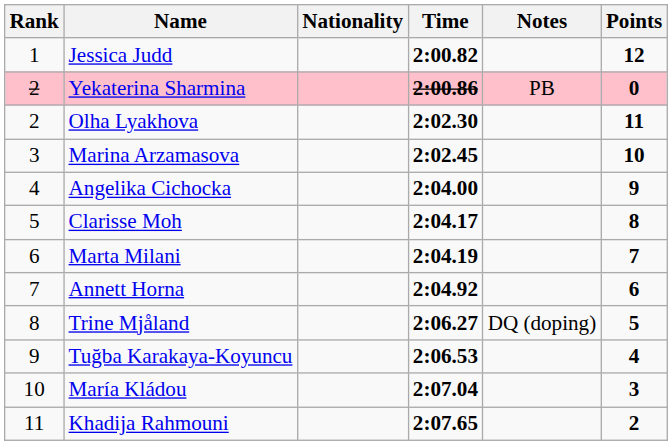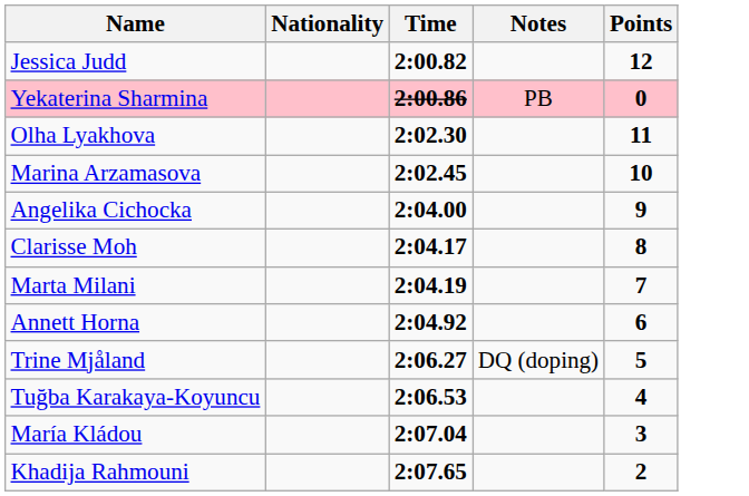 <table class="wikitable sortable" style="text-align:center">
 <tr>
-<th>Rank</th>
 <th>Name</th>
 <th>Nationality</th>
 <th>Time</th>
 <th>Notes</th>
 <th>Points</th>
 </tr>
 <tr>
-<td>1</td>
 <td align=left><a href='#'>Jessica Judd</a></td>
 <td align=left></td>
 <td><strong>2:00.82</strong></td>
 <td></td>
 <td><strong>12</strong></td>
 </tr>
 <tr bgcolor=pink>
-<td><s>2 </s></td>
 <td align=left><a href='#'>Yekaterina Sharmina</a></td>
 <td align=left></td>
 <td><s><strong>2:00.86</strong> </s></td>
 <td>PB</td>
 <td><strong>0</strong></td>
 </tr>
 <tr>
-<td>2</td>
 <td align=left><a href='#'>Olha Lyakhova</a></td>
 <td align=left></td>
 <td><strong>2:02.30</strong></td>
 <td></td>
 <td><strong>11</strong></td>
 </tr>
 <tr>
-<td>3</td>
 <td align=left><a href='#'>Marina Arzamasova</a></td>
 <td align=left></td>
 <td><strong>2:02.45</strong></td>
 <td></td>
 <td><strong>10</strong></td>
 </tr>
 <tr>
-<td>4</td>
 <td align=left><a href='#'>Angelika Cichocka</a></td>
 <td align=left></td>
 <td><strong>2:04.00</strong></td>
 <td></td>
 <td><strong>9</strong></td>
 </tr>
 <tr>
-<td>5</td>
 <td align=left><a href='#'>Clarisse Moh</a></td>
 <td align=left></td>
 <td><strong>2:04.17</strong></td>
 <td></td>
 <td><strong>8</strong></td>
 </tr>
 <tr>
-<td>6</td>
 <td align=left><a href='#'>Marta Milani</a></td>
 <td align=left></td>
 <td><strong>2:04.19</strong></td>
 <td></td>
 <td><strong>7</strong></td>
 </tr>
 <tr>
-<td>7</td>
 <td align=left><a href='#'>Annett Horna</a></td>
 <td align=left></td>
 <td><strong>2:04.92</strong></td>
 <td></td>
 <td><strong>6</strong></td>
 </tr>
 <tr>
-<td>8</td>
 <td align=left><a href='#'>Trine Mjåland</a></td>
 <td align=left></td>
 <td><strong>2:06.27</strong></td>
 <td>DQ (doping)</td>
 <td><strong>5</strong></td>
 </tr>
 <tr>
-<td>9</td>
 <td align=left><a href='#'>Tuğba Karakaya-Koyuncu</a></td>
 <td align=left></td>
 <td><strong>2:06.53</strong></td>
 <td></td>
 <td><strong>4</strong></td>
 </tr>
 <tr>
-<td>10</td>
 <td align=left><a href='#'>María Kládou</a></td>
 <td align=left></td>
 <td><strong>2:07.04</strong></td>
 <td></td>
 <td><strong>3</strong></td>
 </tr>
 <tr>
-<td>11</td>
 <td align=left><a href='#'>Khadija Rahmouni</a></td>
 <td align=left></td>
 <td><strong>2:07.65</strong></td>
 <td></td>
 <td><strong>2</strong></td>
 </tr>
 </table>
